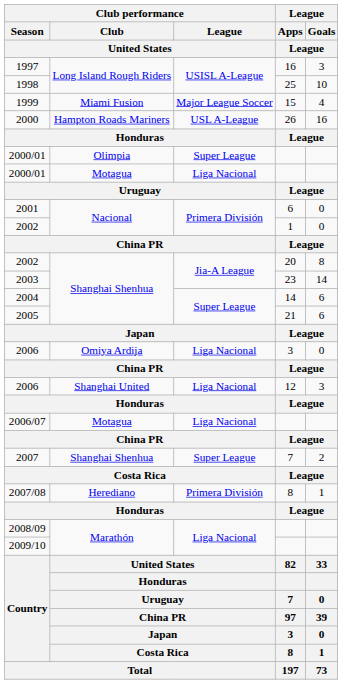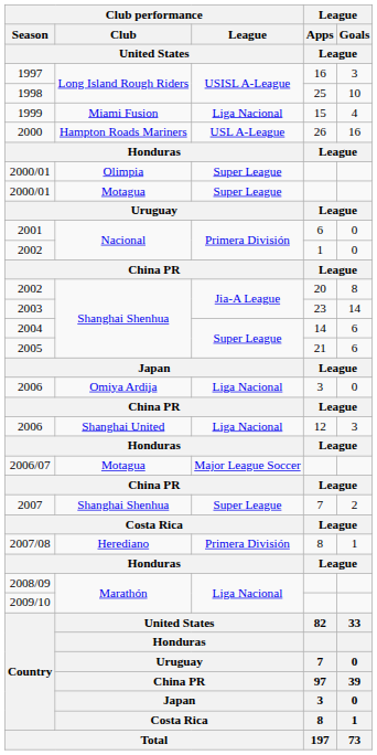 <table class="wikitable" style="text-align:center;">
 <tr>
 <th colspan=3>Club performance</th>
 <th colspan=2>League</th>
 </tr>
 <tr>
 <th>Season</th>
 <th>Club</th>
 <th>League</th>
 <th>Apps</th>
 <th>Goals</th>
 </tr>
 <tr>
 <th colspan=3>United States</th>
 <th colspan=2>League</th>
 </tr>
 <tr>
 <td>1997</td>
 <td rowspan="2"><a href='#'>Long Island Rough Riders</a></td>
 <td rowspan="2"><a href='#'>USISL A-League</a></td>
 <td>16</td>
 <td>3</td>
 </tr>
 <tr>
 <td>1998</td>
 <td>25</td>
 <td>10</td>
 </tr>
 <tr>
 <td>1999</td>
 <td><a href='#'>Miami Fusion</a></td>
-<td><a href='#'>Major League Soccer</a></td>
+<td><a href='#'>Liga Nacional</a></td>
 <td>15</td>
 <td>4</td>
 </tr>
 <tr>
 <td>2000</td>
 <td><a href='#'>Hampton Roads Mariners</a></td>
 <td><a href='#'>USL A-League</a></td>
 <td>26</td>
 <td>16</td>
 </tr>
 <tr>
 <th colspan=3>Honduras</th>
 <th colspan=2>League</th>
 </tr>
 <tr>
 <td>2000/01</td>
 <td><a href='#'>Olimpia</a></td>
 <td><a href='#'>Super League</a></td>
 <td></td>
 <td></td>
 </tr>
 <tr>
 <td>2000/01</td>
 <td><a href='#'>Motagua</a></td>
-<td><a href='#'>Liga Nacional</a></td>
+<td><a href='#'>Super League</a></td>
 <td></td>
 <td></td>
 </tr>
 <tr>
 <th colspan=3>Uruguay</th>
 <th colspan=2>League</th>
 </tr>
 <tr>
 <td>2001</td>
 <td rowspan="2"><a href='#'>Nacional</a></td>
 <td rowspan="2"><a href='#'>Primera División</a></td>
 <td>6</td>
 <td>0</td>
 </tr>
 <tr>
 <td>2002</td>
 <td>1</td>
 <td>0</td>
 </tr>
 <tr>
 <th colspan=3>China PR</th>
 <th colspan=2>League</th>
 </tr>
 <tr>
 <td>2002</td>
 <td rowspan="4"><a href='#'>Shanghai Shenhua</a></td>
 <td rowspan="2"><a href='#'>Jia-A League</a></td>
 <td>20</td>
 <td>8</td>
 </tr>
 <tr>
 <td>2003</td>
 <td>23</td>
 <td>14</td>
 </tr>
 <tr>
 <td>2004</td>
 <td rowspan="2"><a href='#'>Super League</a></td>
 <td>14</td>
 <td>6</td>
 </tr>
 <tr>
 <td>2005</td>
 <td>21</td>
 <td>6</td>
 </tr>
 <tr>
 <th colspan=3>Japan</th>
 <th colspan=2>League</th>
 </tr>
 <tr>
 <td>2006</td>
 <td><a href='#'>Omiya Ardija</a></td>
 <td><a href='#'>Liga Nacional</a></td>
 <td>3</td>
 <td>0</td>
 </tr>
 <tr>
 <th colspan=3>China PR</th>
 <th colspan=2>League</th>
 </tr>
 <tr>
 <td>2006</td>
 <td><a href='#'>Shanghai United</a></td>
 <td><a href='#'>Liga Nacional</a></td>
 <td>12</td>
 <td>3</td>
 </tr>
 <tr>
 <th colspan=3>Honduras</th>
 <th colspan=2>League</th>
 </tr>
 <tr>
 <td>2006/07</td>
 <td><a href='#'>Motagua</a></td>
-<td><a href='#'>Liga Nacional</a></td>
+<td><a href='#'>Major League Soccer</a></td>
 <td></td>
 <td></td>
 </tr>
 <tr>
 <th colspan=3>China PR</th>
 <th colspan=2>League</th>
 </tr>
 <tr>
 <td>2007</td>
 <td><a href='#'>Shanghai Shenhua</a></td>
 <td><a href='#'>Super League</a></td>
 <td>7</td>
 <td>2</td>
 </tr>
 <tr>
 <th colspan=3>Costa Rica</th>
 <th colspan=2>League</th>
 </tr>
 <tr>
 <td>2007/08</td>
 <td><a href='#'>Herediano</a></td>
 <td><a href='#'>Primera División</a></td>
 <td>8</td>
 <td>1</td>
 </tr>
 <tr>
 <th colspan=3>Honduras</th>
 <th colspan=2>League</th>
 </tr>
 <tr>
 <td>2008/09</td>
 <td rowspan="2"><a href='#'>Marathón</a></td>
 <td rowspan="2"><a href='#'>Liga Nacional</a></td>
 <td></td>
 <td></td>
 </tr>
 <tr>
 <td>2009/10</td>
 <td></td>
 <td></td>
 </tr>
 <tr>
 <th rowspan=6>Country</th>
 <th colspan=2>United States</th>
 <th>82</th>
 <th>33</th>
 </tr>
 <tr>
 <th colspan=2>Honduras</th>
 <th></th>
 <th></th>
 </tr>
 <tr>
 <th colspan=2>Uruguay</th>
 <th>7</th>
 <th>0</th>
 </tr>
 <tr>
 <th colspan=2>China PR</th>
 <th>97</th>
 <th>39</th>
 </tr>
 <tr>
 <th colspan=2>Japan</th>
 <th>3</th>
 <th>0</th>
 </tr>
 <tr>
 <th colspan=2>Costa Rica</th>
 <th>8</th>
 <th>1</th>
 </tr>
 <tr>
 <th colspan=3>Total</th>
 <th>197</th>
 <th>73</th>
 </tr>
 </table>
